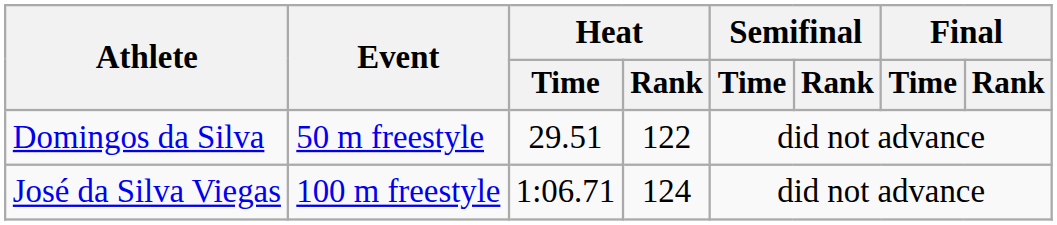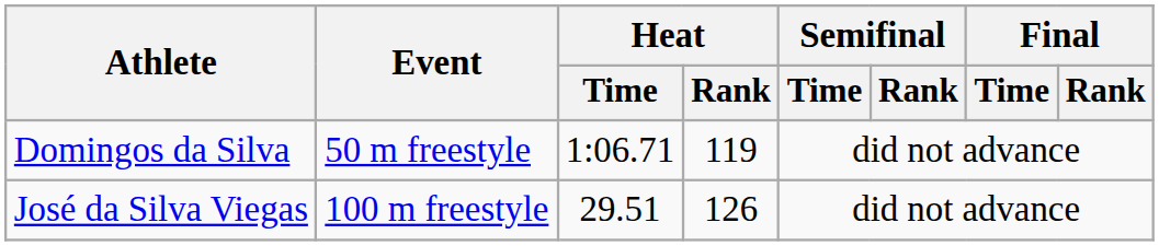 <table class="wikitable" style="text-align:center; font-size:90%">
 <tr>
 <th rowspan="2">Athlete</th>
 <th rowspan="2">Event</th>
 <th colspan="2">Heat</th>
 <th colspan="2">Semifinal</th>
 <th colspan="2">Final</th>
 </tr>
 <tr style="font-size:95%">
 <th>Time</th>
 <th>Rank</th>
 <th>Time</th>
 <th>Rank</th>
 <th>Time</th>
 <th>Rank</th>
 </tr>
 <tr>
 <td align=left><a href='#'>Domingos da Silva</a></td>
 <td align=left><a href='#'>50 m freestyle</a></td>
-<td>29.51</td>
-<td>122</td>
+<td>1:06.71</td>
+<td>119</td>
 <td colspan=4>did not advance</td>
 </tr>
 <tr>
 <td align=left><a href='#'>José da Silva Viegas</a></td>
 <td align=left><a href='#'>100 m freestyle</a></td>
-<td>1:06.71</td>
-<td>124</td>
+<td>29.51</td>
+<td>126</td>
 <td colspan=4>did not advance</td>
 </tr>
 </table>
